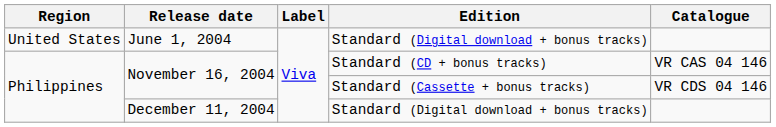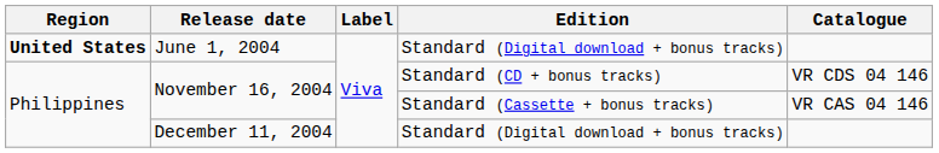 <table class="wikitable">
 <tr>
 <th>Region</th>
 <th>Release date</th>
 <th>Label</th>
 <th>Edition</th>
 <th>Catalogue</th>
 </tr>
 <tr>
-<td>United States</td>
+<td><strong>United States</strong></td>
 <td>June 1, 2004</td>
 <td rowspan="4"><a href='#'>Viva</a></td>
 <td>Standard <small>(<a href='#'>Digital download</a> + bonus tracks)</small></td>
 <td></td>
 </tr>
 <tr>
 <td rowspan="3">Philippines</td>
 <td rowspan="2">November 16, 2004</td>
 <td>Standard <small>(<a href='#'>CD</a> + bonus tracks)</small></td>
-<td>VR CAS 04 146</td>
+<td>VR CDS 04 146</td>
 </tr>
 <tr>
 <td>Standard <small>(<a href='#'>Cassette</a> + bonus tracks)</small></td>
-<td>VR CDS 04 146</td>
+<td>VR CAS 04 146</td>
 </tr>
 <tr>
 <td>December 11, 2004</td>
 <td>Standard <small>(Digital download + bonus tracks)</small></td>
 <td></td>
 </tr>
 </table>
